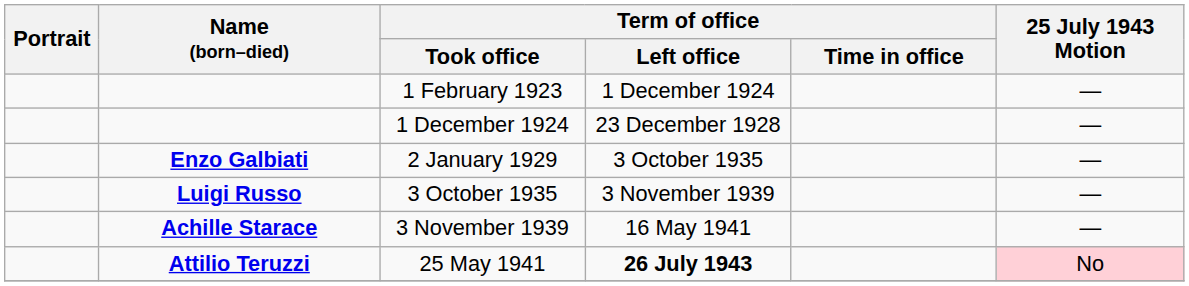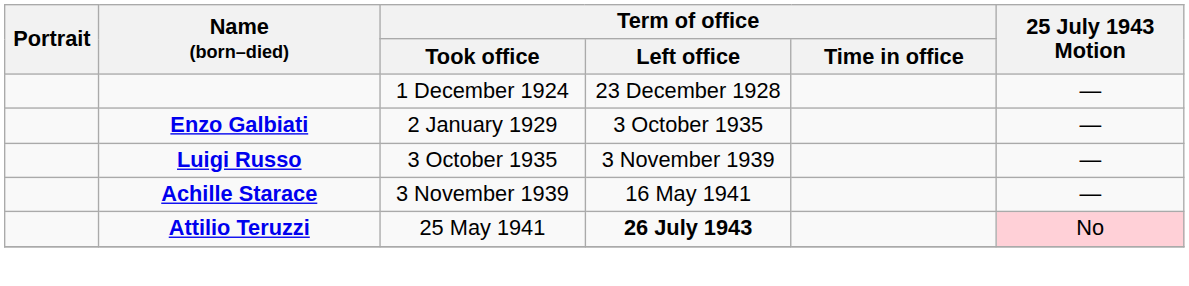 <table class="wikitable" style="text-align:center;" style="width=90%">
 <tr>
 <th width=1% rowspan=2>Portrait</th>
 <th width=15% rowspan=2>Name<br><small>(born–died)</small></th>
 <th width=30% colspan=3>Term of office</th>
 <th width=10% rowspan=2>25 July 1943 Motion</th>
 </tr>
 <tr style="text-align:center;">
 <th width=11%>Took office</th>
 <th width=11%>Left office</th>
 <th width=11%>Time in office</th>
-</tr>
-<tr>
-<td></td>
-<td><strong></strong><br></td>
-<td>1 February 1923</td>
-<td>1 December 1924</td>
-<td></td>
-<td align=center>—</td>
 </tr>
 <tr>
 <td></td>
 <td><strong></strong><br></td>
 <td>1 December 1924</td>
 <td>23 December 1928</td>
 <td></td>
 <td align=center>—</td>
 </tr>
 <tr>
 <td></td>
 <td><strong><a href='#'>Enzo Galbiati</a></strong><br></td>
 <td>2 January 1929</td>
 <td>3 October 1935</td>
 <td></td>
 <td align=center>—</td>
 </tr>
 <tr>
 <td></td>
 <td><strong><a href='#'>Luigi Russo</a></strong><br></td>
 <td>3 October 1935</td>
 <td>3 November 1939</td>
 <td></td>
 <td align=center>—</td>
 </tr>
 <tr>
 <td></td>
 <td><strong><a href='#'>Achille Starace</a></strong><br></td>
 <td>3 November 1939</td>
 <td>16 May 1941</td>
 <td></td>
 <td align=center>—</td>
 </tr>
 <tr>
 <td></td>
 <td><strong><a href='#'>Attilio Teruzzi</a></strong><br></td>
 <td>25 May 1941</td>
 <td><strong>26 July 1943</strong></td>
 <td></td>
 <td align=center style="background:#FFD0D7">No</td>
 </tr>
 <tr>
 </tr>
 </table>
